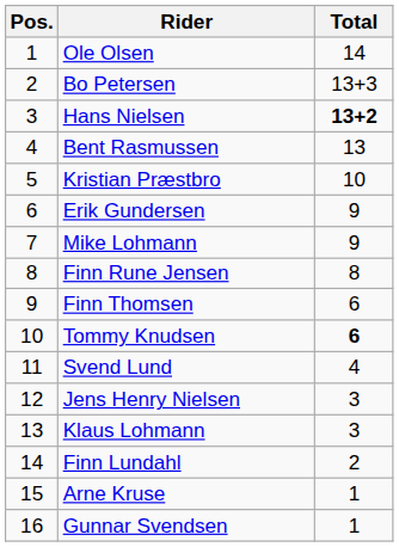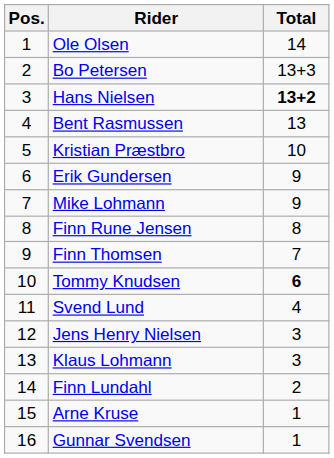 <table class=wikitable style="font-size:93%;">
 <tr>
 <th width=25px>Pos.</th>
 <th width=180px>Rider</th>
 <th width=50px>Total</th>
 </tr>
 <tr align=center>
 <td>1</td>
 <td align=left><a href='#'>Ole Olsen</a></td>
 <td>14</td>
 </tr>
 <tr align=center>
 <td>2</td>
 <td align=left><a href='#'>Bo Petersen</a></td>
 <td>13+3</td>
 </tr>
 <tr align=center>
 <td>3</td>
 <td align=left><a href='#'>Hans Nielsen</a></td>
 <td><strong>13+2</strong></td>
 </tr>
 <tr align=center>
 <td>4</td>
 <td align=left><a href='#'>Bent Rasmussen</a></td>
 <td>13</td>
 </tr>
 <tr align=center>
 <td>5</td>
 <td align=left><a href='#'>Kristian Præstbro</a></td>
 <td>10</td>
 </tr>
 <tr align=center>
 <td>6</td>
 <td align=left><a href='#'>Erik Gundersen</a></td>
 <td>9</td>
 </tr>
 <tr align=center>
 <td>7</td>
 <td align=left><a href='#'>Mike Lohmann</a></td>
 <td>9</td>
 </tr>
 <tr align=center>
 <td>8</td>
 <td align=left><a href='#'>Finn Rune Jensen</a></td>
 <td>8</td>
 </tr>
 <tr align=center>
 <td>9</td>
 <td align=left><a href='#'>Finn Thomsen</a></td>
-<td>6</td>
+<td>7</td>
 </tr>
 <tr align=center>
 <td>10</td>
 <td align=left><a href='#'>Tommy Knudsen</a></td>
 <td><strong>6</strong></td>
 </tr>
 <tr align=center>
 <td>11</td>
 <td align=left><a href='#'>Svend Lund</a></td>
 <td>4</td>
 </tr>
 <tr align=center>
 <td>12</td>
 <td align=left><a href='#'>Jens Henry Nielsen</a></td>
 <td>3</td>
 </tr>
 <tr align=center>
 <td>13</td>
 <td align=left><a href='#'>Klaus Lohmann</a></td>
 <td>3</td>
 </tr>
 <tr align=center>
 <td>14</td>
 <td align=left><a href='#'>Finn Lundahl</a></td>
 <td>2</td>
 </tr>
 <tr align=center>
 <td>15</td>
 <td align=left><a href='#'>Arne Kruse</a></td>
 <td>1</td>
 </tr>
 <tr align=center>
 <td>16</td>
 <td align=left><a href='#'>Gunnar Svendsen</a></td>
 <td>1</td>
 </tr>
 </table>
